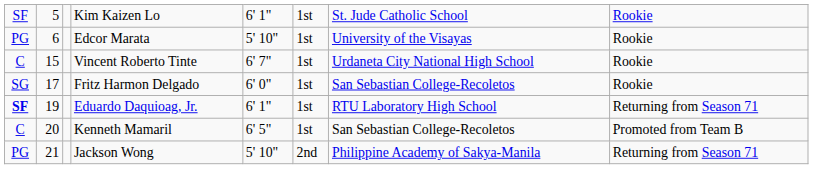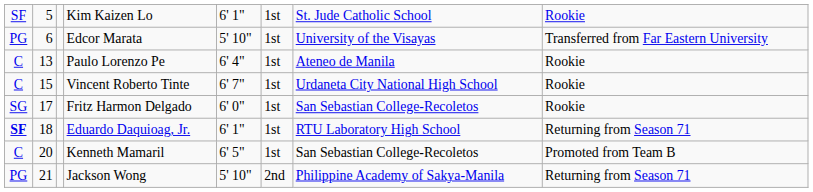 <table class=wikitable width=100% style=font-size:95%>
 <tr>
 <td align=center><a href='#'>SF</a></td>
 <td align=right>5</td>
 <td></td>
 <td>Kim Kaizen Lo</td>
 <td>6' 1"</td>
 <td>1st</td>
 <td><a href='#'>St. Jude Catholic School</a></td>
 <td><a href='#'>Rookie</a></td>
 </tr>
 <tr>
 <td align=center><a href='#'>PG</a></td>
 <td align=right>6</td>
 <td></td>
 <td>Edcor Marata</td>
 <td>5' 10"</td>
 <td>1st</td>
 <td><a href='#'>University of the Visayas</a></td>
+<td>Transferred from <a href='#'>Far Eastern University</a></td>
+</tr>
+<tr>
+<td align=center><a href='#'>C</a></td>
+<td align=right>13</td>
+<td></td>
+<td>Paulo Lorenzo Pe</td>
+<td>6' 4"</td>
+<td>1st</td>
+<td><a href='#'>Ateneo de Manila</a></td>
 <td>Rookie</td>
 </tr>
 <tr>
 <td align=center><a href='#'>C</a></td>
 <td align=right>15</td>
 <td></td>
 <td>Vincent Roberto Tinte</td>
 <td>6' 7"</td>
 <td>1st</td>
 <td><a href='#'>Urdaneta City National High School</a></td>
 <td>Rookie</td>
 </tr>
 <tr>
 <td align=center><a href='#'>SG</a></td>
 <td align=right>17</td>
 <td></td>
 <td>Fritz Harmon Delgado</td>
 <td>6' 0"</td>
 <td>1st</td>
 <td><a href='#'>San Sebastian College-Recoletos</a></td>
 <td>Rookie</td>
 </tr>
 <tr>
 <td align=center><strong><a href='#'>SF</a></strong></td>
-<td align=right>19</td>
+<td align=right>18</td>
 <td></td>
 <td><a href='#'>Eduardo Daquioag, Jr.</a></td>
 <td>6' 1"</td>
 <td>1st</td>
 <td><a href='#'>RTU Laboratory High School</a></td>
 <td>Returning from <a href='#'>Season 71</a></td>
 </tr>
 <tr>
 <td align=center><a href='#'>C</a></td>
 <td align=right>20</td>
 <td></td>
 <td>Kenneth Mamaril</td>
 <td>6' 5"</td>
 <td>1st</td>
 <td>San Sebastian College-Recoletos</td>
 <td>Promoted from Team B</td>
 </tr>
 <tr>
 <td align=center><a href='#'>PG</a></td>
 <td align=right>21</td>
 <td></td>
 <td>Jackson Wong</td>
 <td>5' 10"</td>
 <td>2nd</td>
 <td><a href='#'>Philippine Academy of Sakya-Manila</a></td>
 <td>Returning from <a href='#'>Season 71</a></td>
 </tr>
 </table>
